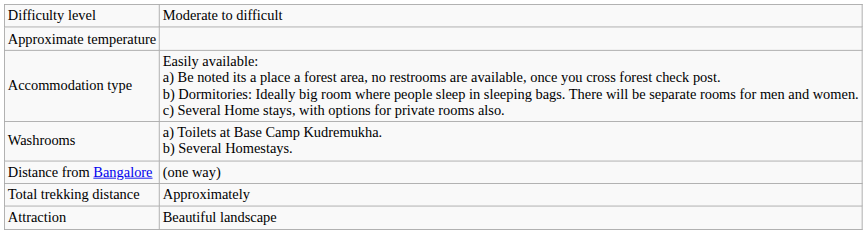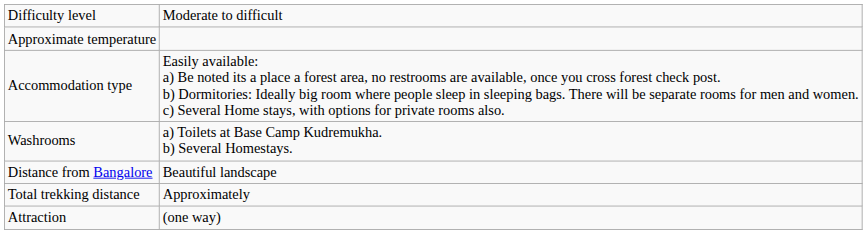 <table class="wikitable">
 <tr>
 <td>Difficulty level</td>
 <td>Moderate to difficult</td>
 </tr>
 <tr>
 <td>Approximate temperature</td>
 <td></td>
 </tr>
 <tr>
 <td>Accommodation type</td>
 <td>Easily available:<br>a) Be noted its a place a forest area, no restrooms are available, once you cross forest check post.<br>b) Dormitories: Ideally big room where people sleep in sleeping bags. There will be separate rooms for men and women.<br>c) Several Home stays, with options for private rooms also.</td>
 </tr>
 <tr>
 <td>Washrooms</td>
 <td>a) Toilets at Base Camp Kudremukha.<br>b) Several Homestays.</td>
 </tr>
 <tr>
 <td>Distance from <a href='#'>Bangalore</a></td>
-<td> (one way)</td>
+<td>Beautiful landscape</td>
 </tr>
 <tr>
 <td>Total trekking distance</td>
 <td>Approximately </td>
 </tr>
 <tr>
 <td>Attraction</td>
-<td>Beautiful landscape</td>
+<td> (one way)</td>
 </tr>
 </table>
